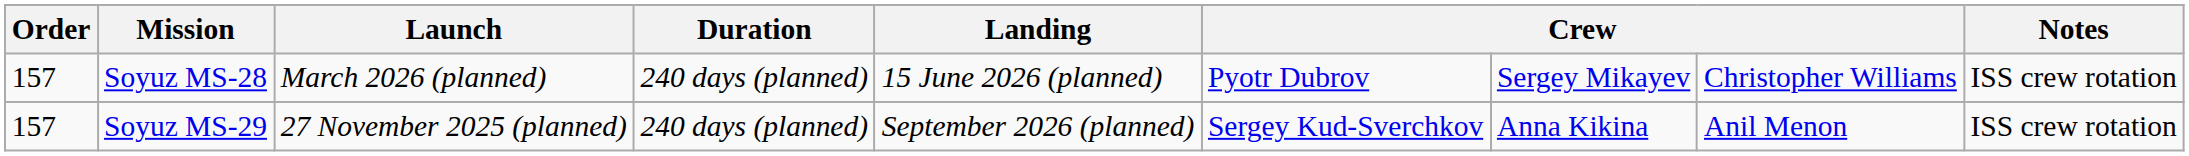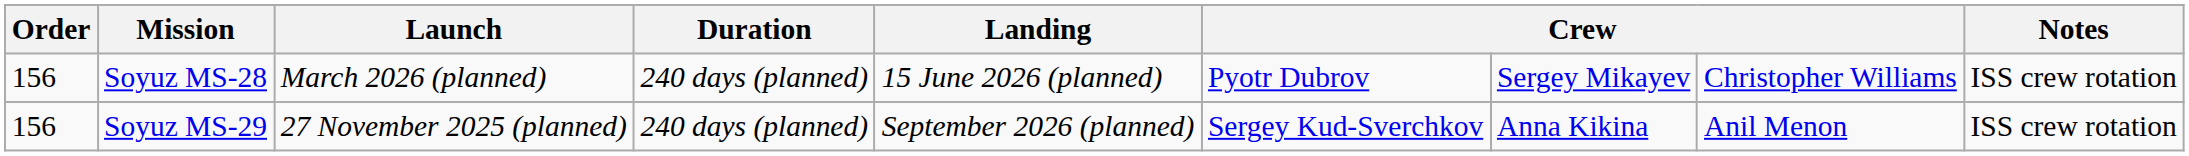 <table class="wikitable" style="font-size: 95%;">
 <tr>
 <th>Order</th>
 <th>Mission</th>
 <th>Launch</th>
 <th>Duration</th>
 <th>Landing</th>
 <th colspan="3">Crew</th>
 <th>Notes</th>
 </tr>
 <tr>
-<td>157</td>
+<td>156</td>
 <td><a href='#'>Soyuz MS-28</a></td>
 <td><em>March 2026 (planned)</em></td>
 <td><em>240 days (planned)</em></td>
 <td><em>15 June 2026 (planned)</em></td>
 <td><a href='#'>Pyotr Dubrov</a></td>
 <td><a href='#'>Sergey Mikayev</a></td>
 <td> <a href='#'>Christopher Williams</a></td>
 <td>ISS crew rotation</td>
 </tr>
 <tr>
-<td>157</td>
+<td>156</td>
 <td><a href='#'>Soyuz MS-29</a></td>
 <td><em>27 November 2025 (planned)</em></td>
 <td><em>240 days (planned)</em></td>
 <td><em>September 2026 (planned)</em></td>
 <td><a href='#'>Sergey Kud-Sverchkov</a></td>
 <td><a href='#'>Anna Kikina</a></td>
 <td> <a href='#'>Anil Menon</a></td>
 <td>ISS crew rotation</td>
 </tr>
 </table>
